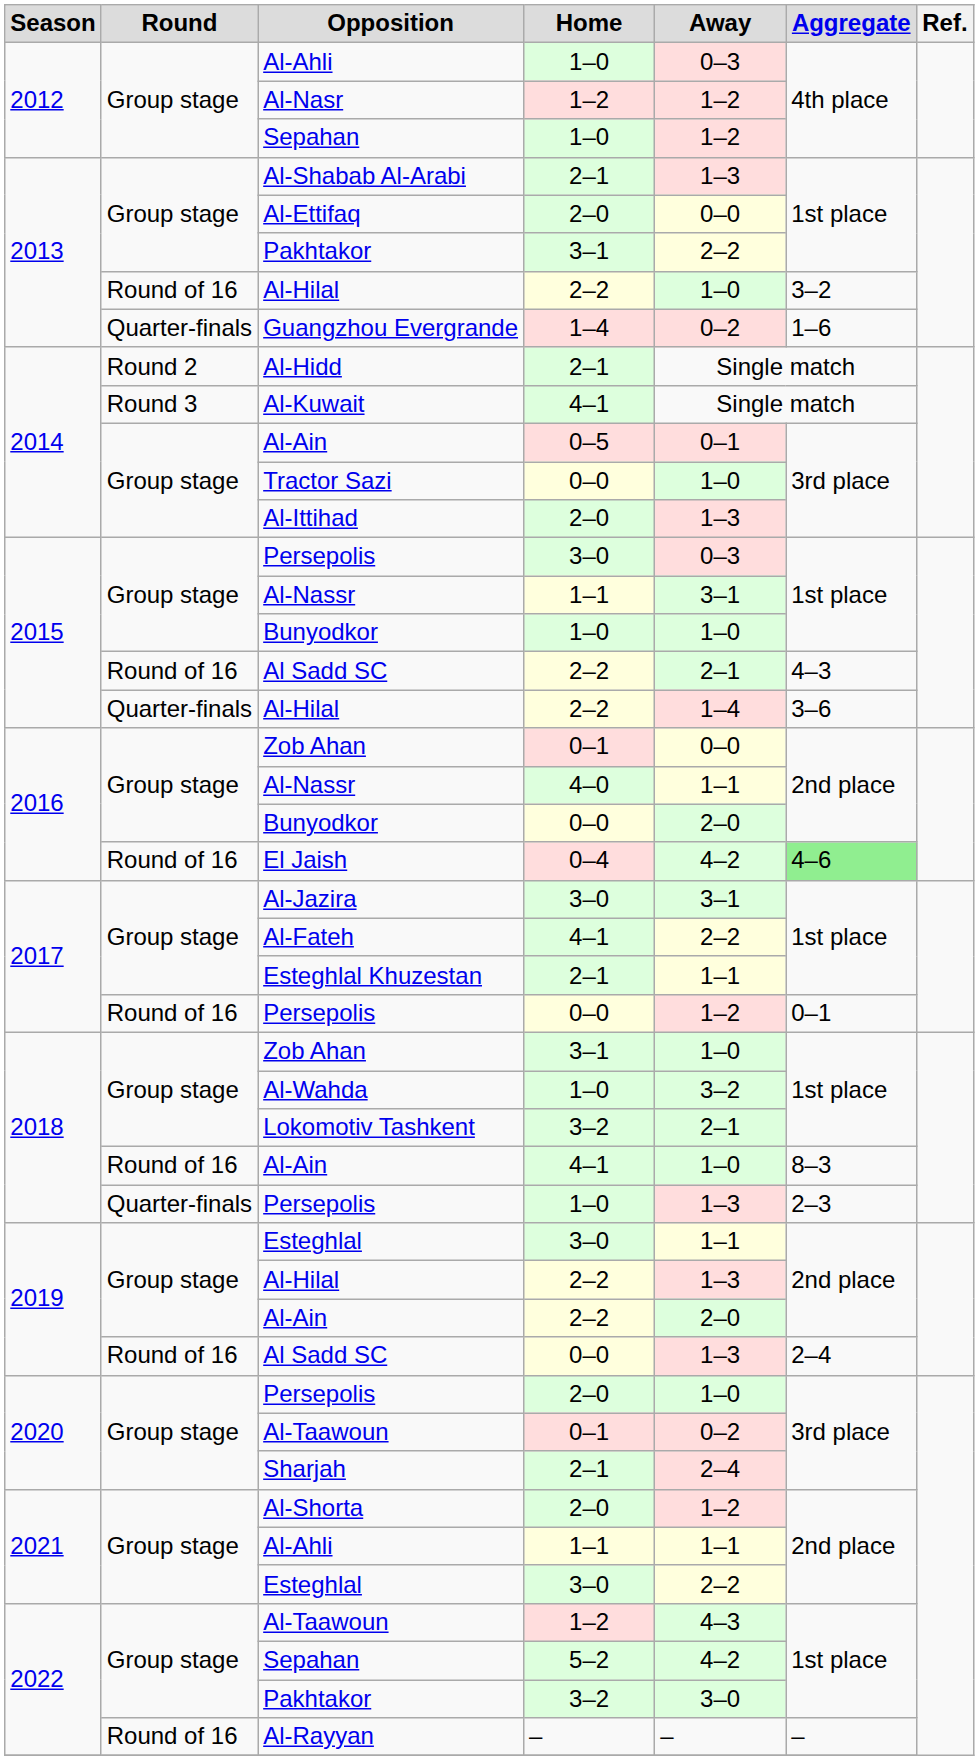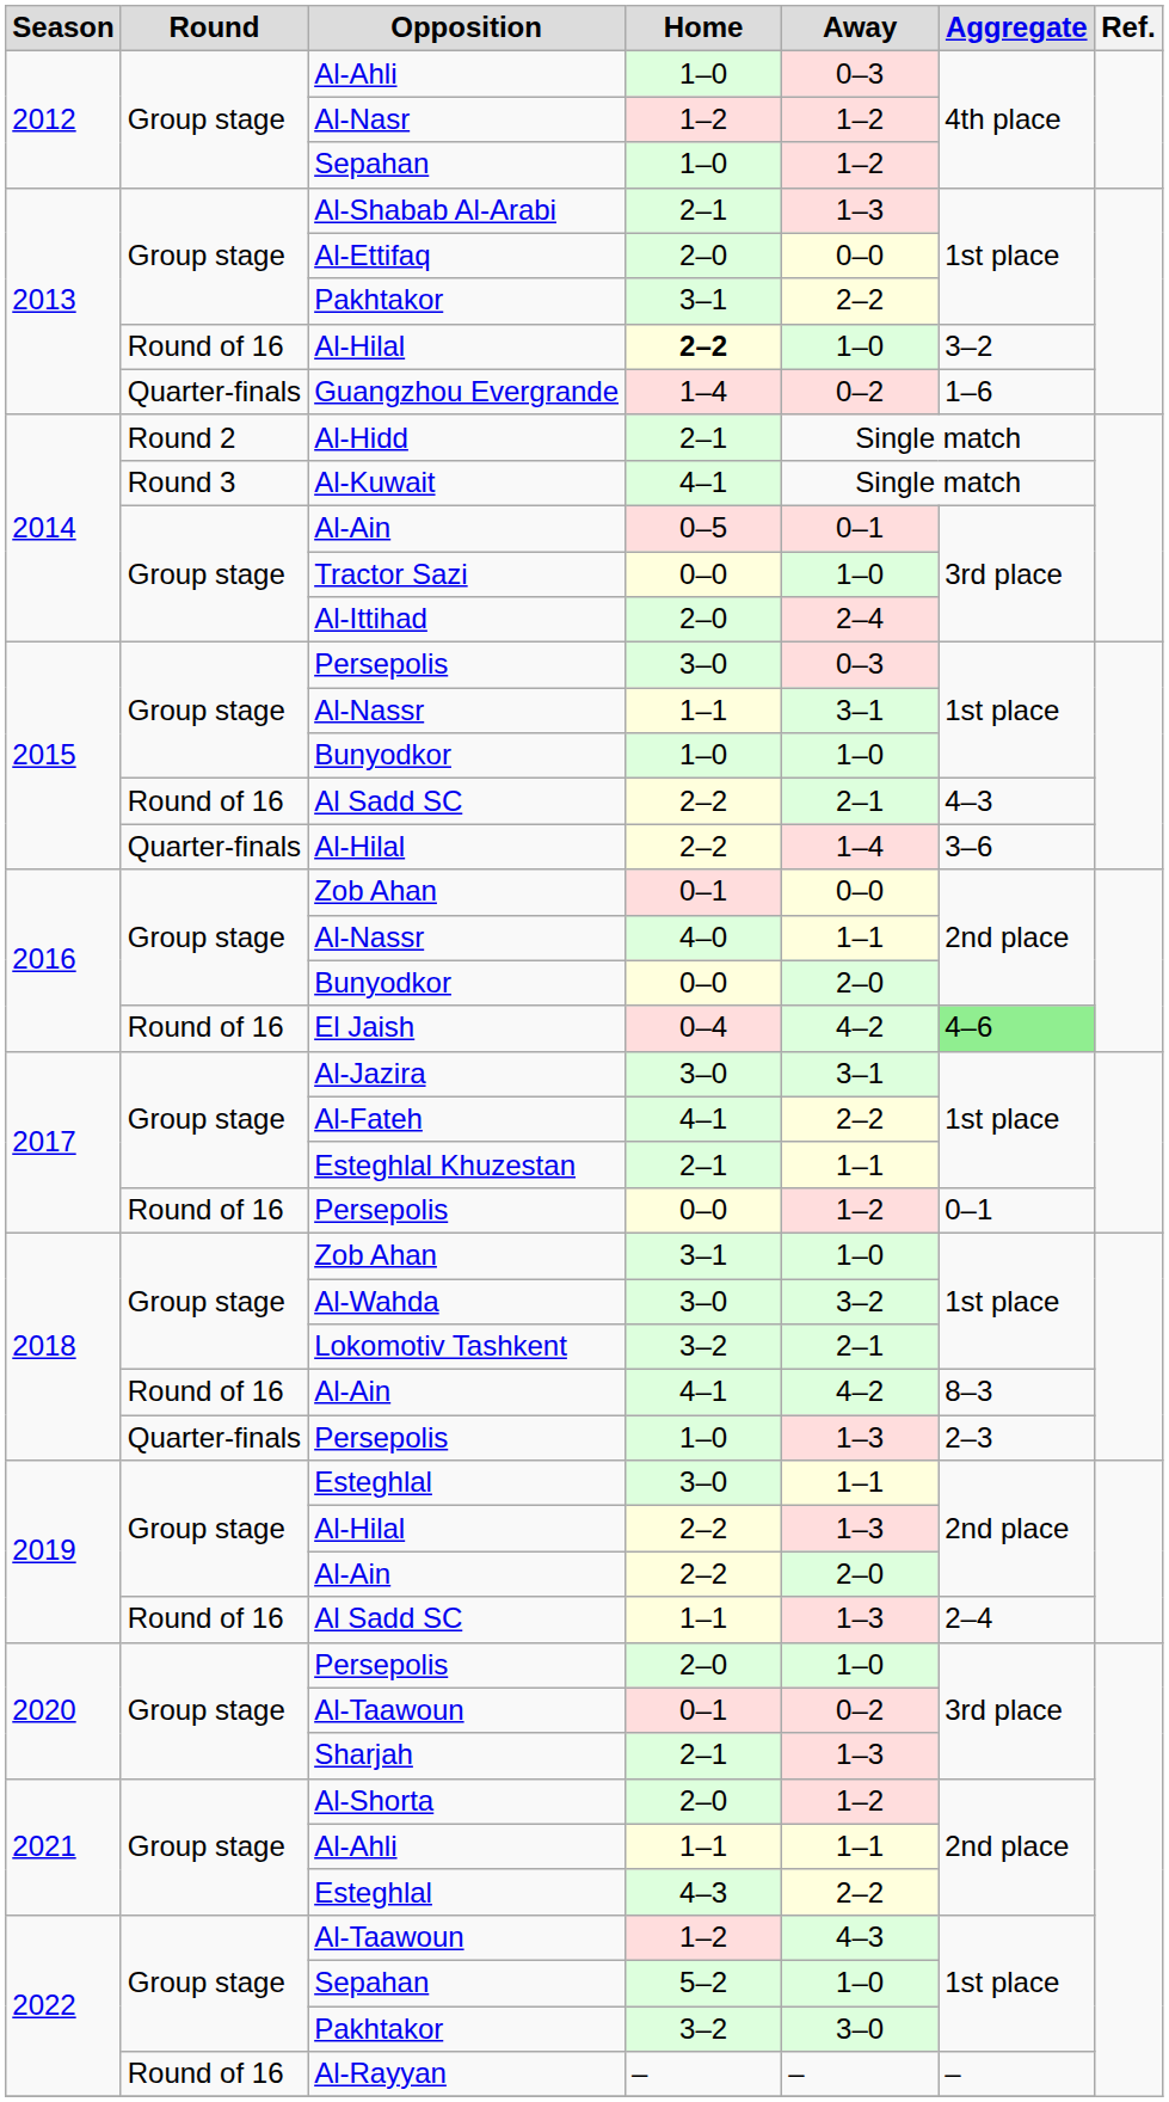 <table class="sortable plainrowheaders wikitable">
 <tr>
 <th style="background:#DCDCDC">Season</th>
 <th style="background:#DCDCDC">Round</th>
 <th style="background:#DCDCDC">Opposition</th>
 <th width="80" style="background:#DCDCDC">Home</th>
 <th width="80" style="background:#DCDCDC">Away</th>
 <th width="80" style="background:#DCDCDC"><a href='#'>Aggregate</a></th>
 <th scope="col">Ref.</th>
 </tr>
 <tr>
 <td rowspan="3"><a href='#'>2012</a></td>
 <td rowspan="3">Group stage</td>
 <td align=left> <a href='#'>Al-Ahli</a></td>
 <td style="background:#dfd; text-align:center">1–0</td>
 <td style="background:#fdd; text-align:center">0–3</td>
 <td rowspan="3">4th place</td>
 <td rowspan="3"></td>
 </tr>
 <tr>
 <td align=left> <a href='#'>Al-Nasr</a></td>
 <td style="background:#fdd; text-align:center">1–2</td>
 <td style="background:#fdd; text-align:center">1–2</td>
 </tr>
 <tr>
 <td align=left> <a href='#'>Sepahan</a></td>
 <td style="background:#dfd; text-align:center">1–0</td>
 <td style="background:#fdd; text-align:center">1–2</td>
 </tr>
 <tr>
 <td rowspan="5"><a href='#'>2013</a></td>
 <td rowspan="3">Group stage</td>
 <td align=left> <a href='#'>Al-Shabab Al-Arabi</a></td>
 <td style="background:#dfd; text-align:center">2–1</td>
 <td style="background:#fdd; text-align:center">1–3</td>
 <td rowspan="3">1st place</td>
 <td rowspan="5"></td>
 </tr>
 <tr>
 <td align=left> <a href='#'>Al-Ettifaq</a></td>
 <td style="background:#dfd; text-align:center">2–0</td>
 <td style="background:#ffd; text-align:center">0–0</td>
 </tr>
 <tr>
 <td align=left> <a href='#'>Pakhtakor</a></td>
 <td style="background:#dfd; text-align:center">3–1</td>
 <td style="background:#ffd; text-align:center">2–2</td>
 </tr>
 <tr>
 <td align=left>Round of 16</td>
 <td align=left> <a href='#'>Al-Hilal</a></td>
-<td style="background:#ffd; text-align:center">2–2</td>
+<td style="background:#ffd; text-align:center"><strong>2–2</strong></td>
 <td style="background:#dfd; text-align:center">1–0</td>
 <td>3–2</td>
 </tr>
 <tr>
 <td align=left>Quarter-finals</td>
 <td align=left> <a href='#'>Guangzhou Evergrande</a></td>
 <td style="background:#fdd; text-align:center">1–4</td>
 <td style="background:#fdd; text-align:center">0–2</td>
 <td>1–6</td>
 </tr>
 <tr>
 <td rowspan="5"><a href='#'>2014</a></td>
 <td align=left>Round 2</td>
 <td align=left> <a href='#'>Al-Hidd</a></td>
 <td style="background:#dfd; text-align:center">2–1</td>
 <td align=center colspan="2">Single match</td>
 <td rowspan="5"></td>
 </tr>
 <tr>
 <td align=left>Round 3</td>
 <td align=left> <a href='#'>Al-Kuwait</a></td>
 <td style="background:#dfd; text-align:center">4–1</td>
 <td align=center colspan="2">Single match</td>
 </tr>
 <tr>
 <td rowspan="3">Group stage</td>
 <td align=left> <a href='#'>Al-Ain</a></td>
 <td style="background:#fdd; text-align:center">0–5</td>
 <td style="background:#fdd; text-align:center">0–1</td>
 <td rowspan="3">3rd place</td>
 </tr>
 <tr>
 <td align=left> <a href='#'>Tractor Sazi</a></td>
 <td style="background:#ffd; text-align:center">0–0</td>
 <td style="background:#dfd; text-align:center">1–0</td>
 </tr>
 <tr>
 <td align=left> <a href='#'>Al-Ittihad</a></td>
 <td style="background:#dfd; text-align:center">2–0</td>
-<td style="background:#fdd; text-align:center">1–3</td>
+<td style="background:#fdd; text-align:center">2–4</td>
 </tr>
 <tr>
 <td rowspan="5"><a href='#'>2015</a></td>
 <td rowspan="3">Group stage</td>
 <td align=left> <a href='#'>Persepolis</a></td>
 <td style="background:#dfd; text-align:center">3–0</td>
 <td style="background:#fdd; text-align:center">0–3</td>
 <td rowspan="3">1st place</td>
 <td rowspan="5"></td>
 </tr>
 <tr>
 <td align=left> <a href='#'>Al-Nassr</a></td>
 <td style="background:#ffd; text-align:center">1–1</td>
 <td style="background:#dfd; text-align:center">3–1</td>
 </tr>
 <tr>
 <td align=left> <a href='#'>Bunyodkor</a></td>
 <td style="background:#dfd; text-align:center">1–0</td>
 <td style="background:#dfd; text-align:center">1–0</td>
 </tr>
 <tr>
 <td align=left>Round of 16</td>
 <td align=left> <a href='#'>Al Sadd SC</a></td>
 <td style="background:#ffd; text-align:center">2–2</td>
 <td style="background:#dfd; text-align:center">2–1</td>
 <td>4–3</td>
 </tr>
 <tr>
 <td align=left>Quarter-finals</td>
 <td align=left> <a href='#'>Al-Hilal</a></td>
 <td style="background:#ffd; text-align:center">2–2</td>
 <td style="background:#fdd; text-align:center">1–4</td>
 <td>3–6</td>
 </tr>
 <tr>
 <td rowspan="4"><a href='#'>2016</a></td>
 <td rowspan="3">Group stage</td>
 <td align=left> <a href='#'>Zob Ahan</a></td>
 <td style="background:#fdd; text-align:center">0–1</td>
 <td style="background:#ffd; text-align:center">0–0</td>
 <td rowspan="3">2nd place</td>
 <td rowspan="4"></td>
 </tr>
 <tr>
 <td align=left> <a href='#'>Al-Nassr</a></td>
 <td style="background:#dfd; text-align:center">4–0</td>
 <td style="background:#ffd; text-align:center">1–1</td>
 </tr>
 <tr>
 <td align=left> <a href='#'>Bunyodkor</a></td>
 <td style="background:#ffd; text-align:center">0–0</td>
 <td style="background:#dfd; text-align:center">2–0</td>
 </tr>
 <tr>
 <td align=left>Round of 16</td>
 <td align=left> <a href='#'>El Jaish</a></td>
 <td style="background:#fdd; text-align:center">0–4</td>
 <td style="background:#dfd; text-align:center">4–2</td>
 <td style="background: lightgreen;">4–6</td>
 </tr>
 <tr>
 <td rowspan="4"><a href='#'>2017</a></td>
 <td rowspan="3">Group stage</td>
 <td align=left> <a href='#'>Al-Jazira</a></td>
 <td style="background:#dfd; text-align:center">3–0</td>
 <td style="background:#dfd; text-align:center">3–1</td>
 <td rowspan="3">1st place</td>
 <td rowspan="4"></td>
 </tr>
 <tr>
 <td align=left> <a href='#'>Al-Fateh</a></td>
 <td style="background:#dfd; text-align:center">4–1</td>
 <td style="background:#ffd; text-align:center">2–2</td>
 </tr>
 <tr>
 <td align=left> <a href='#'>Esteghlal Khuzestan</a></td>
 <td style="background:#dfd; text-align:center">2–1</td>
 <td style="background:#ffd; text-align:center">1–1</td>
 </tr>
 <tr>
 <td align=left>Round of 16</td>
 <td align=left> <a href='#'>Persepolis</a></td>
 <td style="background:#ffd; text-align:center">0–0</td>
 <td style="background:#fdd; text-align:center">1–2</td>
 <td>0–1</td>
 </tr>
 <tr>
 <td rowspan="5"><a href='#'>2018</a></td>
 <td rowspan="3">Group stage</td>
 <td align=left> <a href='#'>Zob Ahan</a></td>
 <td style="background:#dfd; text-align:center">3–1</td>
 <td style="background:#dfd; text-align:center">1–0</td>
 <td rowspan="3">1st place</td>
 <td rowspan="5"></td>
 </tr>
 <tr>
 <td align=left> <a href='#'>Al-Wahda</a></td>
-<td style="background:#dfd; text-align:center">1–0</td>
+<td style="background:#dfd; text-align:center">3–0</td>
 <td style="background:#dfd; text-align:center">3–2</td>
 </tr>
 <tr>
 <td align=left> <a href='#'>Lokomotiv Tashkent</a></td>
 <td style="background:#dfd; text-align:center">3–2</td>
 <td style="background:#dfd; text-align:center">2–1</td>
 </tr>
 <tr>
 <td align=left>Round of 16</td>
 <td align=left> <a href='#'>Al-Ain</a></td>
 <td style="background:#dfd; text-align:center">4–1</td>
-<td style="background:#dfd; text-align:center">1–0</td>
+<td style="background:#dfd; text-align:center">4–2</td>
 <td>8–3</td>
 </tr>
 <tr>
 <td align=left>Quarter-finals</td>
 <td align=left> <a href='#'>Persepolis</a></td>
 <td style="background:#dfd; text-align:center">1–0</td>
 <td style="background:#fdd; text-align:center">1–3</td>
 <td>2–3</td>
 </tr>
 <tr>
 <td rowspan="4"><a href='#'>2019</a></td>
 <td rowspan="3">Group stage</td>
 <td align=left> <a href='#'>Esteghlal</a></td>
 <td style="background:#dfd; text-align:center">3–0</td>
 <td style="background:#ffd; text-align:center">1–1</td>
 <td rowspan="3">2nd place</td>
 <td rowspan="4"></td>
 </tr>
 <tr>
 <td align=left> <a href='#'>Al-Hilal</a></td>
 <td style="background:#ffd; text-align:center">2–2</td>
 <td style="background:#fdd; text-align:center">1–3</td>
 </tr>
 <tr>
 <td align=left> <a href='#'>Al-Ain</a></td>
 <td style="background:#ffd; text-align:center">2–2</td>
 <td style="background:#dfd; text-align:center">2–0</td>
 </tr>
 <tr>
 <td align=left>Round of 16</td>
 <td align=left> <a href='#'>Al Sadd SC</a></td>
-<td style="background:#ffd; text-align:center">0–0</td>
+<td style="background:#ffd; text-align:center">1–1</td>
 <td style="background:#fdd; text-align:center">1–3</td>
 <td>2–4</td>
 </tr>
 <tr>
 <td rowspan="3"><a href='#'>2020</a></td>
 <td rowspan="3">Group stage</td>
 <td align=left> <a href='#'>Persepolis</a></td>
 <td style="background:#dfd; text-align:center">2–0</td>
 <td style="background:#dfd; text-align:center">1–0</td>
 <td rowspan="3">3rd place</td>
 </tr>
 <tr>
 <td align=left> <a href='#'>Al-Taawoun</a></td>
 <td style="background:#fdd; text-align:center">0–1</td>
 <td style="background:#fdd; text-align:center">0–2</td>
 </tr>
 <tr>
 <td align=left> <a href='#'>Sharjah</a></td>
 <td style="background:#dfd; text-align:center">2–1</td>
-<td style="background:#fdd; text-align:center">2–4</td>
+<td style="background:#fdd; text-align:center">1–3</td>
 </tr>
 <tr>
 <td rowspan="3"><a href='#'>2021</a></td>
 <td rowspan="3">Group stage</td>
 <td align=left> <a href='#'>Al-Shorta</a></td>
 <td style="background:#dfd; text-align:center">2–0</td>
 <td style="background:#fdd; text-align:center">1–2</td>
 <td rowspan="3">2nd place</td>
 </tr>
 <tr>
 <td align=left> <a href='#'>Al-Ahli</a></td>
 <td style="background:#ffd; text-align:center">1–1</td>
 <td style="background:#ffd; text-align:center">1–1</td>
 </tr>
 <tr>
 <td align=left> <a href='#'>Esteghlal</a></td>
-<td style="background:#dfd; text-align:center">3–0</td>
+<td style="background:#dfd; text-align:center">4–3</td>
 <td style="background:#ffd; text-align:center">2–2</td>
 </tr>
 <tr>
 <td rowspan="4"><a href='#'>2022</a></td>
 <td rowspan="3">Group stage</td>
 <td align=left> <a href='#'>Al-Taawoun</a></td>
 <td style="background:#fdd; text-align:center">1–2</td>
 <td style="background:#dfd; text-align:center">4–3</td>
 <td rowspan="3">1st place</td>
 </tr>
 <tr>
 <td align=left> <a href='#'>Sepahan</a></td>
 <td style="background:#dfd; text-align:center">5–2</td>
-<td style="background:#dfd; text-align:center">4–2</td>
+<td style="background:#dfd; text-align:center">1–0</td>
 </tr>
 <tr>
 <td align=left> <a href='#'>Pakhtakor</a></td>
 <td style="background:#dfd; text-align:center">3–2</td>
 <td style="background:#dfd; text-align:center">3–0</td>
 </tr>
 <tr>
 <td align=left>Round of 16</td>
 <td align=left> <a href='#'>Al-Rayyan</a></td>
 <td>–</td>
 <td>–</td>
 <td>–</td>
 </tr>
 <tr>
 </tr>
 </table>
